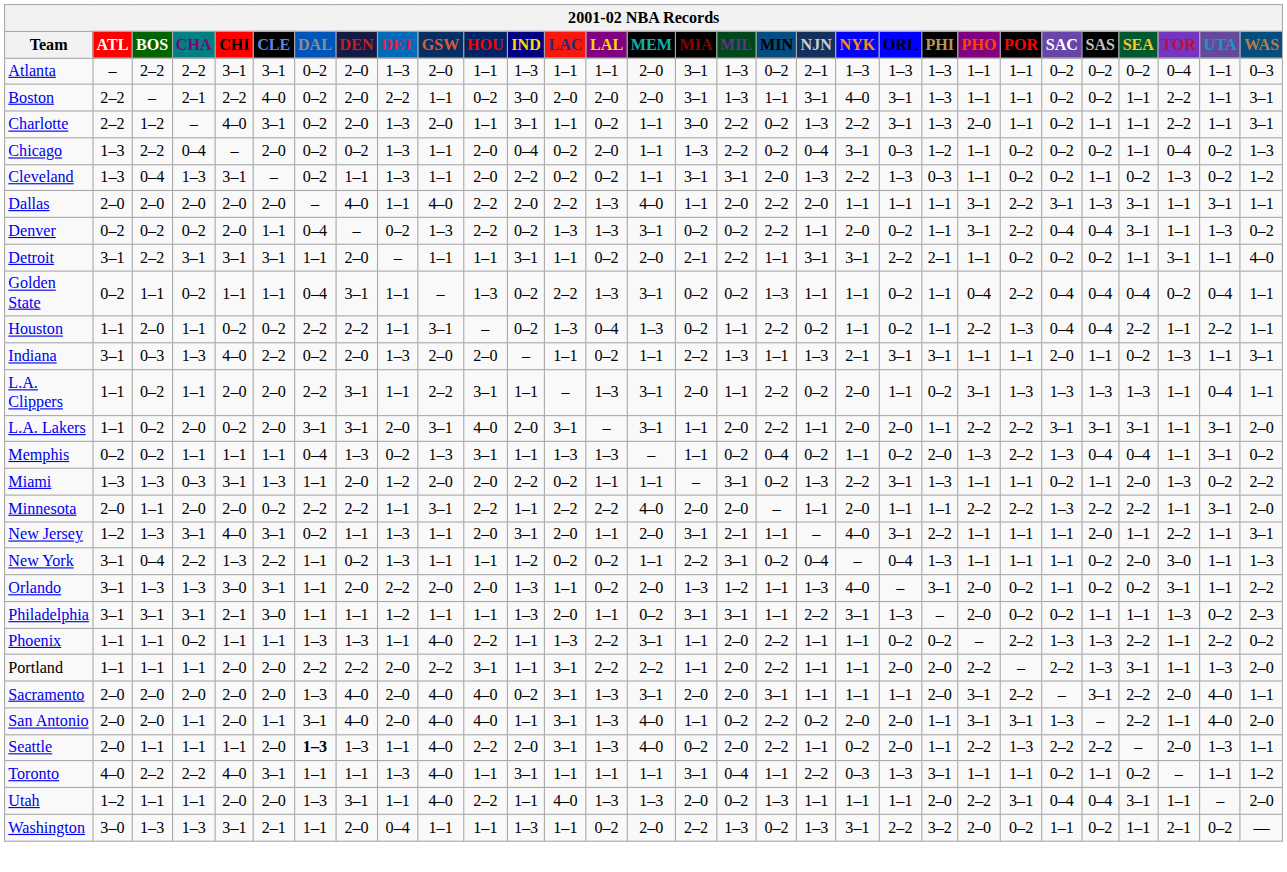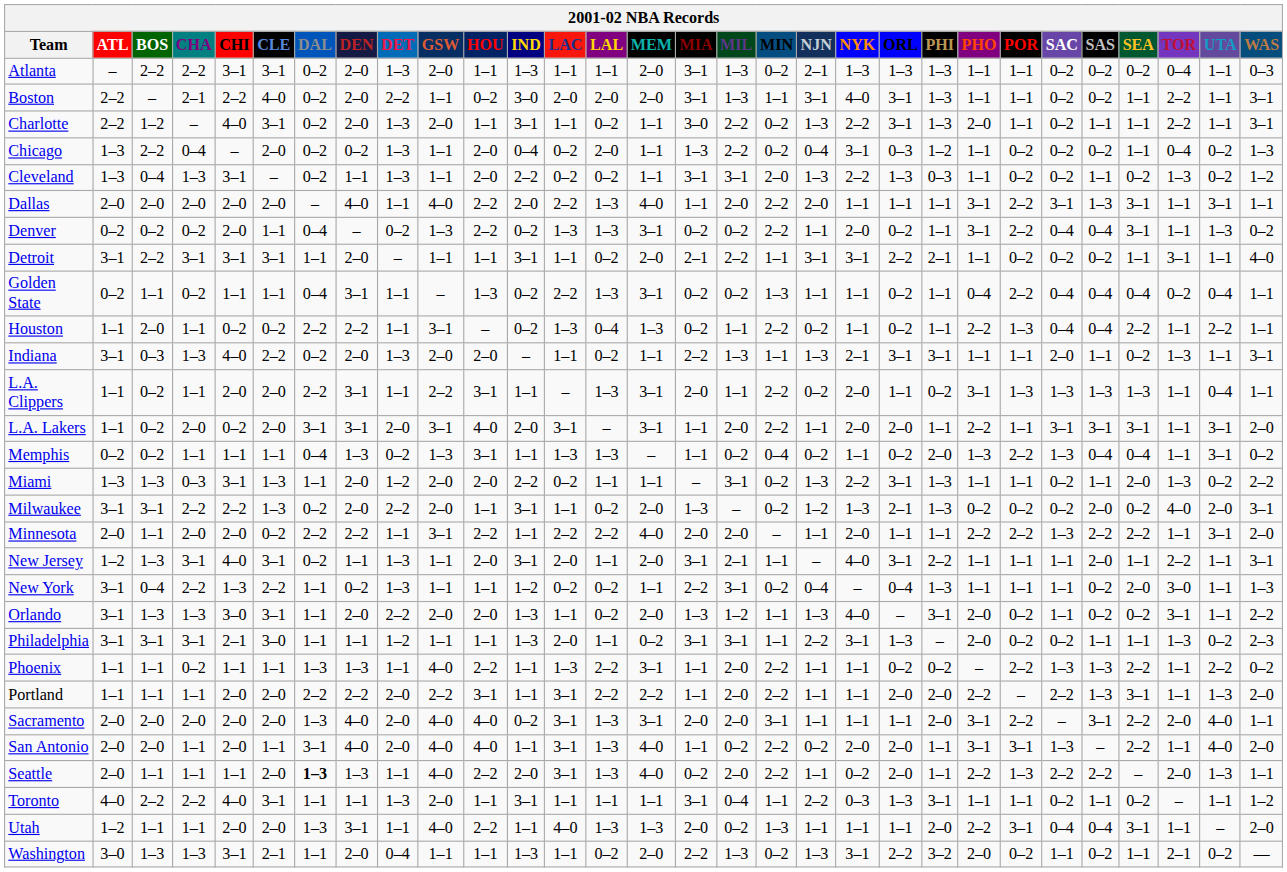 <table class="wikitable" style="font-size:90%; text-align:center;">
 <tr>
 <th colspan=30>2001-02 NBA Records</th>
 </tr>
 <tr>
 <th width=100>Team</th>
 <th style="background:#FF0000;color:#FFFFFF;width=35">ATL</th>
 <th style="background:#006400;color:#FFFFFF;width=35">BOS</th>
 <th style="background:#008080;color:#800080;width=35">CHA</th>
 <th style="background:#FF0000;color:#000000;width=35">CHI</th>
 <th style="background:#000000;color:#5787DC;width=35">CLE</th>
 <th style="background:#0055BA;color:#898D8F;width=35">DAL</th>
 <th style="background:#141A44;color:#BC2224;width=35">DEN</th>
 <th style="background:#006BB7;color:#ED164B;width=35">DET</th>
 <th style="background:#072E63;color:#DC5A34;width=35">GSW</th>
 <th style="background:#002366;color:#FF0000;width=35">HOU</th>
 <th style="background:#000080;color:#FFD700;width=35">IND</th>
 <th style="background:#F9160D;color:#1A2E8B;width=35">LAC</th>
 <th style="background:#800080;color:#FFD700;width=35">LAL</th>
 <th style="background:#000000;color:#0CB2AC;width=35">MEM</th>
 <th style="background:#000000;color:#8B0000;width=35">MIA</th>
 <th style="background:#00471B;color:#5C378A;width=35">MIL</th>
 <th style="background:#044D80;color:#000000;width=35">MIN</th>
 <th style="background:#12305B;color:#C4CED4;width=35">NJN</th>
 <th style="background:#0000FF;color:#FF8C00;width=35">NYK</th>
 <th style="background:#0000FF;color:#000000;width=35">ORL</th>
 <th style="background:#000000;color:#BB9754;width=35">PHI</th>
 <th style="background:#800080;color:#FF4500;width=35">PHO</th>
 <th style="background:#000000;color:#FF0000;width=35">POR</th>
 <th style="background:#6846A8;color:#FFFFFF;width=35">SAC</th>
 <th style="background:#000000;color:#C0C0C0;width=35">SAS</th>
 <th style="background:#005831;color:#FFC322;width=35">SEA</th>
 <th style="background:#7436BF;color:#BE0F34;width=35">TOR</th>
 <th style="background:#644A9C;color:#149BC7;width=35">UTA</th>
 <th style="background:#044D7D;color:#BC7A44;width=35">WAS</th>
 </tr>
 <tr>
 <td style="text-align:left;"><a href='#'>Atlanta</a></td>
 <td>–</td>
 <td>2–2</td>
 <td>2–2</td>
 <td>3–1</td>
 <td>3–1</td>
 <td>0–2</td>
 <td>2–0</td>
 <td>1–3</td>
 <td>2–0</td>
 <td>1–1</td>
 <td>1–3</td>
 <td>1–1</td>
 <td>1–1</td>
 <td>2–0</td>
 <td>3–1</td>
 <td>1–3</td>
 <td>0–2</td>
 <td>2–1</td>
 <td>1–3</td>
 <td>1–3</td>
 <td>1–3</td>
 <td>1–1</td>
 <td>1–1</td>
 <td>0–2</td>
 <td>0–2</td>
 <td>0–2</td>
 <td>0–4</td>
 <td>1–1</td>
 <td>0–3</td>
 </tr>
 <tr>
 <td style="text-align:left;"><a href='#'>Boston</a></td>
 <td>2–2</td>
 <td>–</td>
 <td>2–1</td>
 <td>2–2</td>
 <td>4–0</td>
 <td>0–2</td>
 <td>2–0</td>
 <td>2–2</td>
 <td>1–1</td>
 <td>0–2</td>
 <td>3–0</td>
 <td>2–0</td>
 <td>2–0</td>
 <td>2–0</td>
 <td>3–1</td>
 <td>1–3</td>
 <td>1–1</td>
 <td>3–1</td>
 <td>4–0</td>
 <td>3–1</td>
 <td>1–3</td>
 <td>1–1</td>
 <td>1–1</td>
 <td>0–2</td>
 <td>0–2</td>
 <td>1–1</td>
 <td>2–2</td>
 <td>1–1</td>
 <td>3–1</td>
 </tr>
 <tr>
 <td style="text-align:left;"><a href='#'>Charlotte</a></td>
 <td>2–2</td>
 <td>1–2</td>
 <td>–</td>
 <td>4–0</td>
 <td>3–1</td>
 <td>0–2</td>
 <td>2–0</td>
 <td>1–3</td>
 <td>2–0</td>
 <td>1–1</td>
 <td>3–1</td>
 <td>1–1</td>
 <td>0–2</td>
 <td>1–1</td>
 <td>3–0</td>
 <td>2–2</td>
 <td>0–2</td>
 <td>1–3</td>
 <td>2–2</td>
 <td>3–1</td>
 <td>1–3</td>
 <td>2–0</td>
 <td>1–1</td>
 <td>0–2</td>
 <td>1–1</td>
 <td>1–1</td>
 <td>2–2</td>
 <td>1–1</td>
 <td>3–1</td>
 </tr>
 <tr>
 <td style="text-align:left;"><a href='#'>Chicago</a></td>
 <td>1–3</td>
 <td>2–2</td>
 <td>0–4</td>
 <td>–</td>
 <td>2–0</td>
 <td>0–2</td>
 <td>0–2</td>
 <td>1–3</td>
 <td>1–1</td>
 <td>2–0</td>
 <td>0–4</td>
 <td>0–2</td>
 <td>2–0</td>
 <td>1–1</td>
 <td>1–3</td>
 <td>2–2</td>
 <td>0–2</td>
 <td>0–4</td>
 <td>3–1</td>
 <td>0–3</td>
 <td>1–2</td>
 <td>1–1</td>
 <td>0–2</td>
 <td>0–2</td>
 <td>0–2</td>
 <td>1–1</td>
 <td>0–4</td>
 <td>0–2</td>
 <td>1–3</td>
 </tr>
 <tr>
 <td style="text-align:left;"><a href='#'>Cleveland</a></td>
 <td>1–3</td>
 <td>0–4</td>
 <td>1–3</td>
 <td>3–1</td>
 <td>–</td>
 <td>0–2</td>
 <td>1–1</td>
 <td>1–3</td>
 <td>1–1</td>
 <td>2–0</td>
 <td>2–2</td>
 <td>0–2</td>
 <td>0–2</td>
 <td>1–1</td>
 <td>3–1</td>
 <td>3–1</td>
 <td>2–0</td>
 <td>1–3</td>
 <td>2–2</td>
 <td>1–3</td>
 <td>0–3</td>
 <td>1–1</td>
 <td>0–2</td>
 <td>0–2</td>
 <td>1–1</td>
 <td>0–2</td>
 <td>1–3</td>
 <td>0–2</td>
 <td>1–2</td>
 </tr>
 <tr>
 <td style="text-align:left;"><a href='#'>Dallas</a></td>
 <td>2–0</td>
 <td>2–0</td>
 <td>2–0</td>
 <td>2–0</td>
 <td>2–0</td>
 <td>–</td>
 <td>4–0</td>
 <td>1–1</td>
 <td>4–0</td>
 <td>2–2</td>
 <td>2–0</td>
 <td>2–2</td>
 <td>1–3</td>
 <td>4–0</td>
 <td>1–1</td>
 <td>2–0</td>
 <td>2–2</td>
 <td>2–0</td>
 <td>1–1</td>
 <td>1–1</td>
 <td>1–1</td>
 <td>3–1</td>
 <td>2–2</td>
 <td>3–1</td>
 <td>1–3</td>
 <td>3–1</td>
 <td>1–1</td>
 <td>3–1</td>
 <td>1–1</td>
 </tr>
 <tr>
 <td style="text-align:left;"><a href='#'>Denver</a></td>
 <td>0–2</td>
 <td>0–2</td>
 <td>0–2</td>
 <td>2–0</td>
 <td>1–1</td>
 <td>0–4</td>
 <td>–</td>
 <td>0–2</td>
 <td>1–3</td>
 <td>2–2</td>
 <td>0–2</td>
 <td>1–3</td>
 <td>1–3</td>
 <td>3–1</td>
 <td>0–2</td>
 <td>0–2</td>
 <td>2–2</td>
 <td>1–1</td>
 <td>2–0</td>
 <td>0–2</td>
 <td>1–1</td>
 <td>3–1</td>
 <td>2–2</td>
 <td>0–4</td>
 <td>0–4</td>
 <td>3–1</td>
 <td>1–1</td>
 <td>1–3</td>
 <td>0–2</td>
 </tr>
 <tr>
 <td style="text-align:left;"><a href='#'>Detroit</a></td>
 <td>3–1</td>
 <td>2–2</td>
 <td>3–1</td>
 <td>3–1</td>
 <td>3–1</td>
 <td>1–1</td>
 <td>2–0</td>
 <td>–</td>
 <td>1–1</td>
 <td>1–1</td>
 <td>3–1</td>
 <td>1–1</td>
 <td>0–2</td>
 <td>2–0</td>
 <td>2–1</td>
 <td>2–2</td>
 <td>1–1</td>
 <td>3–1</td>
 <td>3–1</td>
 <td>2–2</td>
 <td>2–1</td>
 <td>1–1</td>
 <td>0–2</td>
 <td>0–2</td>
 <td>0–2</td>
 <td>1–1</td>
 <td>3–1</td>
 <td>1–1</td>
 <td>4–0</td>
 </tr>
 <tr>
 <td style="text-align:left;"><a href='#'>Golden State</a></td>
 <td>0–2</td>
 <td>1–1</td>
 <td>0–2</td>
 <td>1–1</td>
 <td>1–1</td>
 <td>0–4</td>
 <td>3–1</td>
 <td>1–1</td>
 <td>–</td>
 <td>1–3</td>
 <td>0–2</td>
 <td>2–2</td>
 <td>1–3</td>
 <td>3–1</td>
 <td>0–2</td>
 <td>0–2</td>
 <td>1–3</td>
 <td>1–1</td>
 <td>1–1</td>
 <td>0–2</td>
 <td>1–1</td>
 <td>0–4</td>
 <td>2–2</td>
 <td>0–4</td>
 <td>0–4</td>
 <td>0–4</td>
 <td>0–2</td>
 <td>0–4</td>
 <td>1–1</td>
 </tr>
 <tr>
 <td style="text-align:left;"><a href='#'>Houston</a></td>
 <td>1–1</td>
 <td>2–0</td>
 <td>1–1</td>
 <td>0–2</td>
 <td>0–2</td>
 <td>2–2</td>
 <td>2–2</td>
 <td>1–1</td>
 <td>3–1</td>
 <td>–</td>
 <td>0–2</td>
 <td>1–3</td>
 <td>0–4</td>
 <td>1–3</td>
 <td>0–2</td>
 <td>1–1</td>
 <td>2–2</td>
 <td>0–2</td>
 <td>1–1</td>
 <td>0–2</td>
 <td>1–1</td>
 <td>2–2</td>
 <td>1–3</td>
 <td>0–4</td>
 <td>0–4</td>
 <td>2–2</td>
 <td>1–1</td>
 <td>2–2</td>
 <td>1–1</td>
 </tr>
 <tr>
 <td style="text-align:left;"><a href='#'>Indiana</a></td>
 <td>3–1</td>
 <td>0–3</td>
 <td>1–3</td>
 <td>4–0</td>
 <td>2–2</td>
 <td>0–2</td>
 <td>2–0</td>
 <td>1–3</td>
 <td>2–0</td>
 <td>2–0</td>
 <td>–</td>
 <td>1–1</td>
 <td>0–2</td>
 <td>1–1</td>
 <td>2–2</td>
 <td>1–3</td>
 <td>1–1</td>
 <td>1–3</td>
 <td>2–1</td>
 <td>3–1</td>
 <td>3–1</td>
 <td>1–1</td>
 <td>1–1</td>
 <td>2–0</td>
 <td>1–1</td>
 <td>0–2</td>
 <td>1–3</td>
 <td>1–1</td>
 <td>3–1</td>
 </tr>
 <tr>
 <td style="text-align:left;"><a href='#'>L.A. Clippers</a></td>
 <td>1–1</td>
 <td>0–2</td>
 <td>1–1</td>
 <td>2–0</td>
 <td>2–0</td>
 <td>2–2</td>
 <td>3–1</td>
 <td>1–1</td>
 <td>2–2</td>
 <td>3–1</td>
 <td>1–1</td>
 <td>–</td>
 <td>1–3</td>
 <td>3–1</td>
 <td>2–0</td>
 <td>1–1</td>
 <td>2–2</td>
 <td>0–2</td>
 <td>2–0</td>
 <td>1–1</td>
 <td>0–2</td>
 <td>3–1</td>
 <td>1–3</td>
 <td>1–3</td>
 <td>1–3</td>
 <td>1–3</td>
 <td>1–1</td>
 <td>0–4</td>
 <td>1–1</td>
 </tr>
 <tr>
 <td style="text-align:left;"><a href='#'>L.A. Lakers</a></td>
 <td>1–1</td>
 <td>0–2</td>
 <td>2–0</td>
 <td>0–2</td>
 <td>2–0</td>
 <td>3–1</td>
 <td>3–1</td>
 <td>2–0</td>
 <td>3–1</td>
 <td>4–0</td>
 <td>2–0</td>
 <td>3–1</td>
 <td>–</td>
 <td>3–1</td>
 <td>1–1</td>
 <td>2–0</td>
 <td>2–2</td>
 <td>1–1</td>
 <td>2–0</td>
 <td>2–0</td>
 <td>1–1</td>
 <td>2–2</td>
-<td>2–2</td>
+<td>1–1</td>
 <td>3–1</td>
 <td>3–1</td>
 <td>3–1</td>
 <td>1–1</td>
 <td>3–1</td>
 <td>2–0</td>
 </tr>
 <tr>
 <td style="text-align:left;"><a href='#'>Memphis</a></td>
 <td>0–2</td>
 <td>0–2</td>
 <td>1–1</td>
 <td>1–1</td>
 <td>1–1</td>
 <td>0–4</td>
 <td>1–3</td>
 <td>0–2</td>
 <td>1–3</td>
 <td>3–1</td>
 <td>1–1</td>
 <td>1–3</td>
 <td>1–3</td>
 <td>–</td>
 <td>1–1</td>
 <td>0–2</td>
 <td>0–4</td>
 <td>0–2</td>
 <td>1–1</td>
 <td>0–2</td>
 <td>2–0</td>
 <td>1–3</td>
 <td>2–2</td>
 <td>1–3</td>
 <td>0–4</td>
 <td>0–4</td>
 <td>1–1</td>
 <td>3–1</td>
 <td>0–2</td>
 </tr>
 <tr>
 <td style="text-align:left;"><a href='#'>Miami</a></td>
 <td>1–3</td>
 <td>1–3</td>
 <td>0–3</td>
 <td>3–1</td>
 <td>1–3</td>
 <td>1–1</td>
 <td>2–0</td>
 <td>1–2</td>
 <td>2–0</td>
 <td>2–0</td>
 <td>2–2</td>
 <td>0–2</td>
 <td>1–1</td>
 <td>1–1</td>
 <td>–</td>
 <td>3–1</td>
 <td>0–2</td>
 <td>1–3</td>
 <td>2–2</td>
 <td>3–1</td>
 <td>1–3</td>
 <td>1–1</td>
 <td>1–1</td>
 <td>0–2</td>
 <td>1–1</td>
 <td>2–0</td>
 <td>1–3</td>
 <td>0–2</td>
 <td>2–2</td>
+</tr>
+<tr>
+<td style="text-align:left;"><a href='#'>Milwaukee</a></td>
+<td>3–1</td>
+<td>3–1</td>
+<td>2–2</td>
+<td>2–2</td>
+<td>1–3</td>
+<td>0–2</td>
+<td>2–0</td>
+<td>2–2</td>
+<td>2–0</td>
+<td>1–1</td>
+<td>3–1</td>
+<td>1–1</td>
+<td>0–2</td>
+<td>2–0</td>
+<td>1–3</td>
+<td>–</td>
+<td>0–2</td>
+<td>1–2</td>
+<td>1–3</td>
+<td>2–1</td>
+<td>1–3</td>
+<td>0–2</td>
+<td>0–2</td>
+<td>0–2</td>
+<td>2–0</td>
+<td>0–2</td>
+<td>4–0</td>
+<td>2–0</td>
+<td>3–1</td>
 </tr>
 <tr>
 <td style="text-align:left;"><a href='#'>Minnesota</a></td>
 <td>2–0</td>
 <td>1–1</td>
 <td>2–0</td>
 <td>2–0</td>
 <td>0–2</td>
 <td>2–2</td>
 <td>2–2</td>
 <td>1–1</td>
 <td>3–1</td>
 <td>2–2</td>
 <td>1–1</td>
 <td>2–2</td>
 <td>2–2</td>
 <td>4–0</td>
 <td>2–0</td>
 <td>2–0</td>
 <td>–</td>
 <td>1–1</td>
 <td>2–0</td>
 <td>1–1</td>
 <td>1–1</td>
 <td>2–2</td>
 <td>2–2</td>
 <td>1–3</td>
 <td>2–2</td>
 <td>2–2</td>
 <td>1–1</td>
 <td>3–1</td>
 <td>2–0</td>
 </tr>
 <tr>
 <td style="text-align:left;"><a href='#'>New Jersey</a></td>
 <td>1–2</td>
 <td>1–3</td>
 <td>3–1</td>
 <td>4–0</td>
 <td>3–1</td>
 <td>0–2</td>
 <td>1–1</td>
 <td>1–3</td>
 <td>1–1</td>
 <td>2–0</td>
 <td>3–1</td>
 <td>2–0</td>
 <td>1–1</td>
 <td>2–0</td>
 <td>3–1</td>
 <td>2–1</td>
 <td>1–1</td>
 <td>–</td>
 <td>4–0</td>
 <td>3–1</td>
 <td>2–2</td>
 <td>1–1</td>
 <td>1–1</td>
 <td>1–1</td>
 <td>2–0</td>
 <td>1–1</td>
 <td>2–2</td>
 <td>1–1</td>
 <td>3–1</td>
 </tr>
 <tr>
 <td style="text-align:left;"><a href='#'>New York</a></td>
 <td>3–1</td>
 <td>0–4</td>
 <td>2–2</td>
 <td>1–3</td>
 <td>2–2</td>
 <td>1–1</td>
 <td>0–2</td>
 <td>1–3</td>
 <td>1–1</td>
 <td>1–1</td>
 <td>1–2</td>
 <td>0–2</td>
 <td>0–2</td>
 <td>1–1</td>
 <td>2–2</td>
 <td>3–1</td>
 <td>0–2</td>
 <td>0–4</td>
 <td>–</td>
 <td>0–4</td>
 <td>1–3</td>
 <td>1–1</td>
 <td>1–1</td>
 <td>1–1</td>
 <td>0–2</td>
 <td>2–0</td>
 <td>3–0</td>
 <td>1–1</td>
 <td>1–3</td>
 </tr>
 <tr>
 <td style="text-align:left;"><a href='#'>Orlando</a></td>
 <td>3–1</td>
 <td>1–3</td>
 <td>1–3</td>
 <td>3–0</td>
 <td>3–1</td>
 <td>1–1</td>
 <td>2–0</td>
 <td>2–2</td>
 <td>2–0</td>
 <td>2–0</td>
 <td>1–3</td>
 <td>1–1</td>
 <td>0–2</td>
 <td>2–0</td>
 <td>1–3</td>
 <td>1–2</td>
 <td>1–1</td>
 <td>1–3</td>
 <td>4–0</td>
 <td>–</td>
 <td>3–1</td>
 <td>2–0</td>
 <td>0–2</td>
 <td>1–1</td>
 <td>0–2</td>
 <td>0–2</td>
 <td>3–1</td>
 <td>1–1</td>
 <td>2–2</td>
 </tr>
 <tr>
 <td style="text-align:left;"><a href='#'>Philadelphia</a></td>
 <td>3–1</td>
 <td>3–1</td>
 <td>3–1</td>
 <td>2–1</td>
 <td>3–0</td>
 <td>1–1</td>
 <td>1–1</td>
 <td>1–2</td>
 <td>1–1</td>
 <td>1–1</td>
 <td>1–3</td>
 <td>2–0</td>
 <td>1–1</td>
 <td>0–2</td>
 <td>3–1</td>
 <td>3–1</td>
 <td>1–1</td>
 <td>2–2</td>
 <td>3–1</td>
 <td>1–3</td>
 <td>–</td>
 <td>2–0</td>
 <td>0–2</td>
 <td>0–2</td>
 <td>1–1</td>
 <td>1–1</td>
 <td>1–3</td>
 <td>0–2</td>
 <td>2–3</td>
 </tr>
 <tr>
 <td style="text-align:left;"><a href='#'>Phoenix</a></td>
 <td>1–1</td>
 <td>1–1</td>
 <td>0–2</td>
 <td>1–1</td>
 <td>1–1</td>
 <td>1–3</td>
 <td>1–3</td>
 <td>1–1</td>
 <td>4–0</td>
 <td>2–2</td>
 <td>1–1</td>
 <td>1–3</td>
 <td>2–2</td>
 <td>3–1</td>
 <td>1–1</td>
 <td>2–0</td>
 <td>2–2</td>
 <td>1–1</td>
 <td>1–1</td>
 <td>0–2</td>
 <td>0–2</td>
 <td>–</td>
 <td>2–2</td>
 <td>1–3</td>
 <td>1–3</td>
 <td>2–2</td>
 <td>1–1</td>
 <td>2–2</td>
 <td>0–2</td>
 </tr>
 <tr>
 <td style="text-align:left;">Portland</td>
 <td>1–1</td>
 <td>1–1</td>
 <td>1–1</td>
 <td>2–0</td>
 <td>2–0</td>
 <td>2–2</td>
 <td>2–2</td>
 <td>2–0</td>
 <td>2–2</td>
 <td>3–1</td>
 <td>1–1</td>
 <td>3–1</td>
 <td>2–2</td>
 <td>2–2</td>
 <td>1–1</td>
 <td>2–0</td>
 <td>2–2</td>
 <td>1–1</td>
 <td>1–1</td>
 <td>2–0</td>
 <td>2–0</td>
 <td>2–2</td>
 <td>–</td>
 <td>2–2</td>
 <td>1–3</td>
 <td>3–1</td>
 <td>1–1</td>
 <td>1–3</td>
 <td>2–0</td>
 </tr>
 <tr>
 <td style="text-align:left;"><a href='#'>Sacramento</a></td>
 <td>2–0</td>
 <td>2–0</td>
 <td>2–0</td>
 <td>2–0</td>
 <td>2–0</td>
 <td>1–3</td>
 <td>4–0</td>
 <td>2–0</td>
 <td>4–0</td>
 <td>4–0</td>
 <td>0–2</td>
 <td>3–1</td>
 <td>1–3</td>
 <td>3–1</td>
 <td>2–0</td>
 <td>2–0</td>
 <td>3–1</td>
 <td>1–1</td>
 <td>1–1</td>
 <td>1–1</td>
 <td>2–0</td>
 <td>3–1</td>
 <td>2–2</td>
 <td>–</td>
 <td>3–1</td>
 <td>2–2</td>
 <td>2–0</td>
 <td>4–0</td>
 <td>1–1</td>
 </tr>
 <tr>
 <td style="text-align:left;"><a href='#'>San Antonio</a></td>
 <td>2–0</td>
 <td>2–0</td>
 <td>1–1</td>
 <td>2–0</td>
 <td>1–1</td>
 <td>3–1</td>
 <td>4–0</td>
 <td>2–0</td>
 <td>4–0</td>
 <td>4–0</td>
 <td>1–1</td>
 <td>3–1</td>
 <td>1–3</td>
 <td>4–0</td>
 <td>1–1</td>
 <td>0–2</td>
 <td>2–2</td>
 <td>0–2</td>
 <td>2–0</td>
 <td>2–0</td>
 <td>1–1</td>
 <td>3–1</td>
 <td>3–1</td>
 <td>1–3</td>
 <td>–</td>
 <td>2–2</td>
 <td>1–1</td>
 <td>4–0</td>
 <td>2–0</td>
 </tr>
 <tr>
 <td style="text-align:left;"><a href='#'>Seattle</a></td>
 <td>2–0</td>
 <td>1–1</td>
 <td>1–1</td>
 <td>1–1</td>
 <td>2–0</td>
 <td><strong>1–3</strong></td>
 <td>1–3</td>
 <td>1–1</td>
 <td>4–0</td>
 <td>2–2</td>
 <td>2–0</td>
 <td>3–1</td>
 <td>1–3</td>
 <td>4–0</td>
 <td>0–2</td>
 <td>2–0</td>
 <td>2–2</td>
 <td>1–1</td>
 <td>0–2</td>
 <td>2–0</td>
 <td>1–1</td>
 <td>2–2</td>
 <td>1–3</td>
 <td>2–2</td>
 <td>2–2</td>
 <td>–</td>
 <td>2–0</td>
 <td>1–3</td>
 <td>1–1</td>
 </tr>
 <tr>
 <td style="text-align:left;"><a href='#'>Toronto</a></td>
 <td>4–0</td>
 <td>2–2</td>
 <td>2–2</td>
 <td>4–0</td>
 <td>3–1</td>
 <td>1–1</td>
 <td>1–1</td>
 <td>1–3</td>
-<td>4–0</td>
+<td>2–0</td>
 <td>1–1</td>
 <td>3–1</td>
 <td>1–1</td>
 <td>1–1</td>
 <td>1–1</td>
 <td>3–1</td>
 <td>0–4</td>
 <td>1–1</td>
 <td>2–2</td>
 <td>0–3</td>
 <td>1–3</td>
 <td>3–1</td>
 <td>1–1</td>
 <td>1–1</td>
 <td>0–2</td>
 <td>1–1</td>
 <td>0–2</td>
 <td>–</td>
 <td>1–1</td>
 <td>1–2</td>
 </tr>
 <tr>
 <td style="text-align:left;"><a href='#'>Utah</a></td>
 <td>1–2</td>
 <td>1–1</td>
 <td>1–1</td>
 <td>2–0</td>
 <td>2–0</td>
 <td>1–3</td>
 <td>3–1</td>
 <td>1–1</td>
 <td>4–0</td>
 <td>2–2</td>
 <td>1–1</td>
 <td>4–0</td>
 <td>1–3</td>
 <td>1–3</td>
 <td>2–0</td>
 <td>0–2</td>
 <td>1–3</td>
 <td>1–1</td>
 <td>1–1</td>
 <td>1–1</td>
 <td>2–0</td>
 <td>2–2</td>
 <td>3–1</td>
 <td>0–4</td>
 <td>0–4</td>
 <td>3–1</td>
 <td>1–1</td>
 <td>–</td>
 <td>2–0</td>
 </tr>
 <tr>
 <td style="text-align:left;"><a href='#'>Washington</a></td>
 <td>3–0</td>
 <td>1–3</td>
 <td>1–3</td>
 <td>3–1</td>
 <td>2–1</td>
 <td>1–1</td>
 <td>2–0</td>
 <td>0–4</td>
 <td>1–1</td>
 <td>1–1</td>
 <td>1–3</td>
 <td>1–1</td>
 <td>0–2</td>
 <td>2–0</td>
 <td>2–2</td>
 <td>1–3</td>
 <td>0–2</td>
 <td>1–3</td>
 <td>3–1</td>
 <td>2–2</td>
 <td>3–2</td>
 <td>2–0</td>
 <td>0–2</td>
 <td>1–1</td>
 <td>0–2</td>
 <td>1–1</td>
 <td>2–1</td>
 <td>0–2</td>
 <td>—</td>
 </tr>
 </table>
